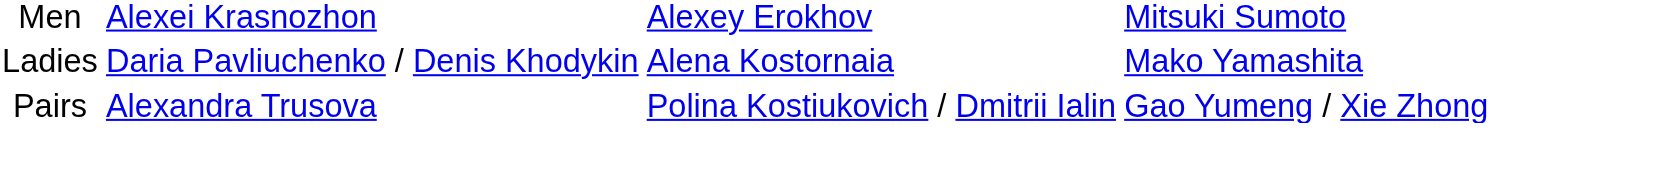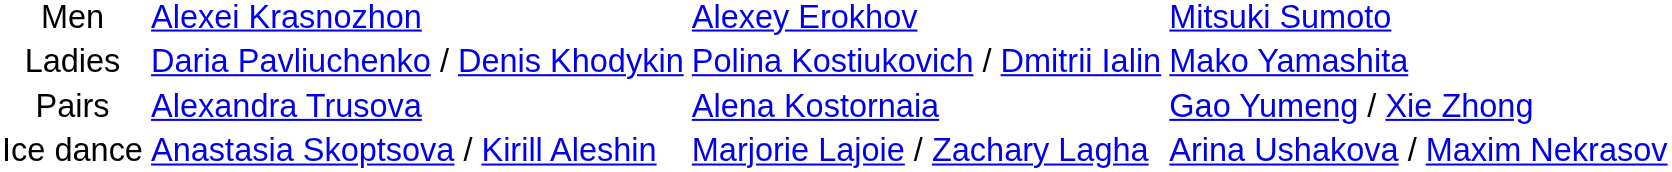 <table>
 <tr>
 <td align=center>Men</td>
 <td> <a href='#'>Alexei Krasnozhon</a></td>
 <td> <a href='#'>Alexey Erokhov</a></td>
 <td> <a href='#'>Mitsuki Sumoto</a></td>
 </tr>
 <tr>
 <td align=center>Ladies</td>
 <td> <a href='#'>Daria Pavliuchenko</a> / <a href='#'>Denis Khodykin</a></td>
-<td> <a href='#'>Alena Kostornaia</a></td>
+<td> <a href='#'>Polina Kostiukovich</a> / <a href='#'>Dmitrii Ialin</a></td>
 <td> <a href='#'>Mako Yamashita</a></td>
 </tr>
 <tr>
 <td align=center>Pairs</td>
 <td> <a href='#'>Alexandra Trusova</a></td>
-<td> <a href='#'>Polina Kostiukovich</a> / <a href='#'>Dmitrii Ialin</a></td>
+<td> <a href='#'>Alena Kostornaia</a></td>
 <td> <a href='#'>Gao Yumeng</a> / <a href='#'>Xie Zhong</a></td>
 </tr>
+<tr>
+<td align=center>Ice dance</td>
+<td> <a href='#'>Anastasia Skoptsova</a> / <a href='#'>Kirill Aleshin</a></td>
+<td> <a href='#'>Marjorie Lajoie</a> / <a href='#'>Zachary Lagha</a></td>
+<td> <a href='#'>Arina Ushakova</a> / <a href='#'>Maxim Nekrasov</a></td>
+</tr>
 </table>
